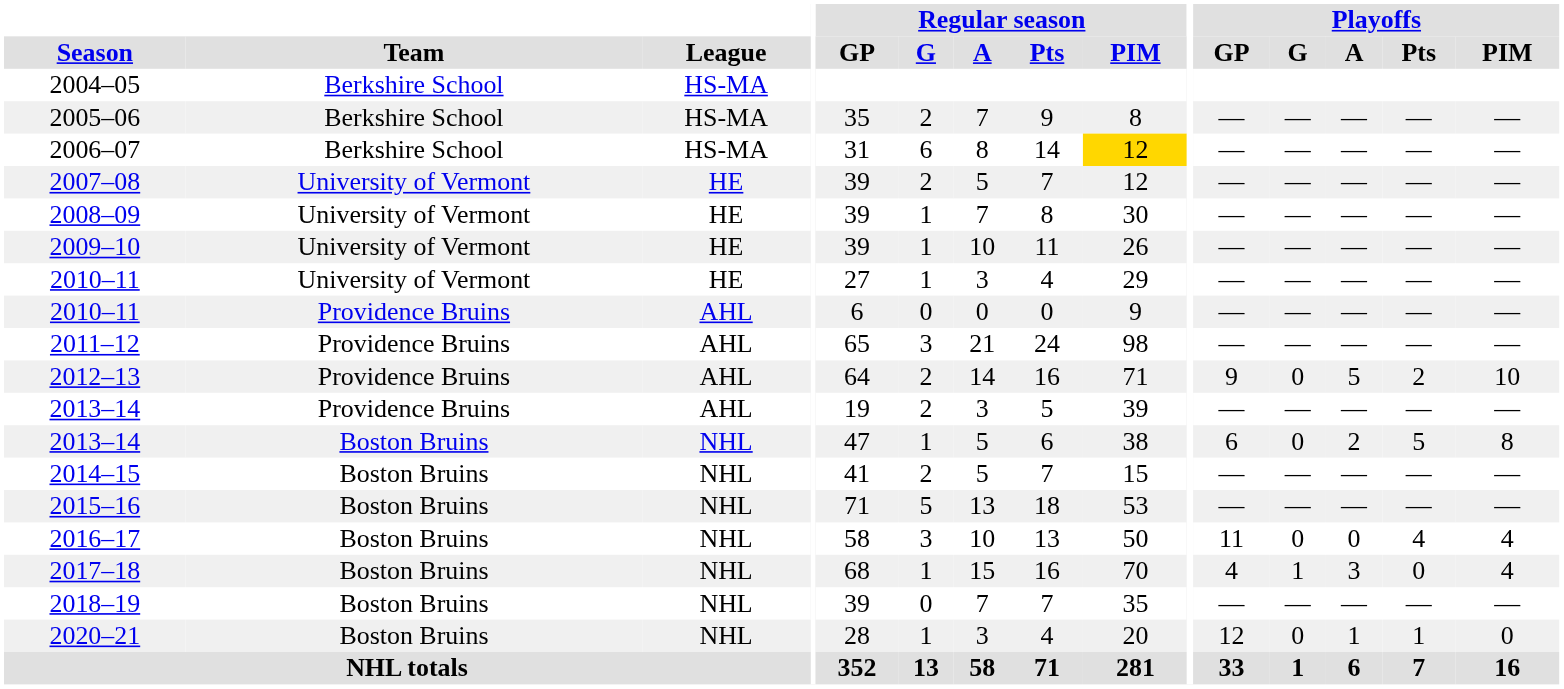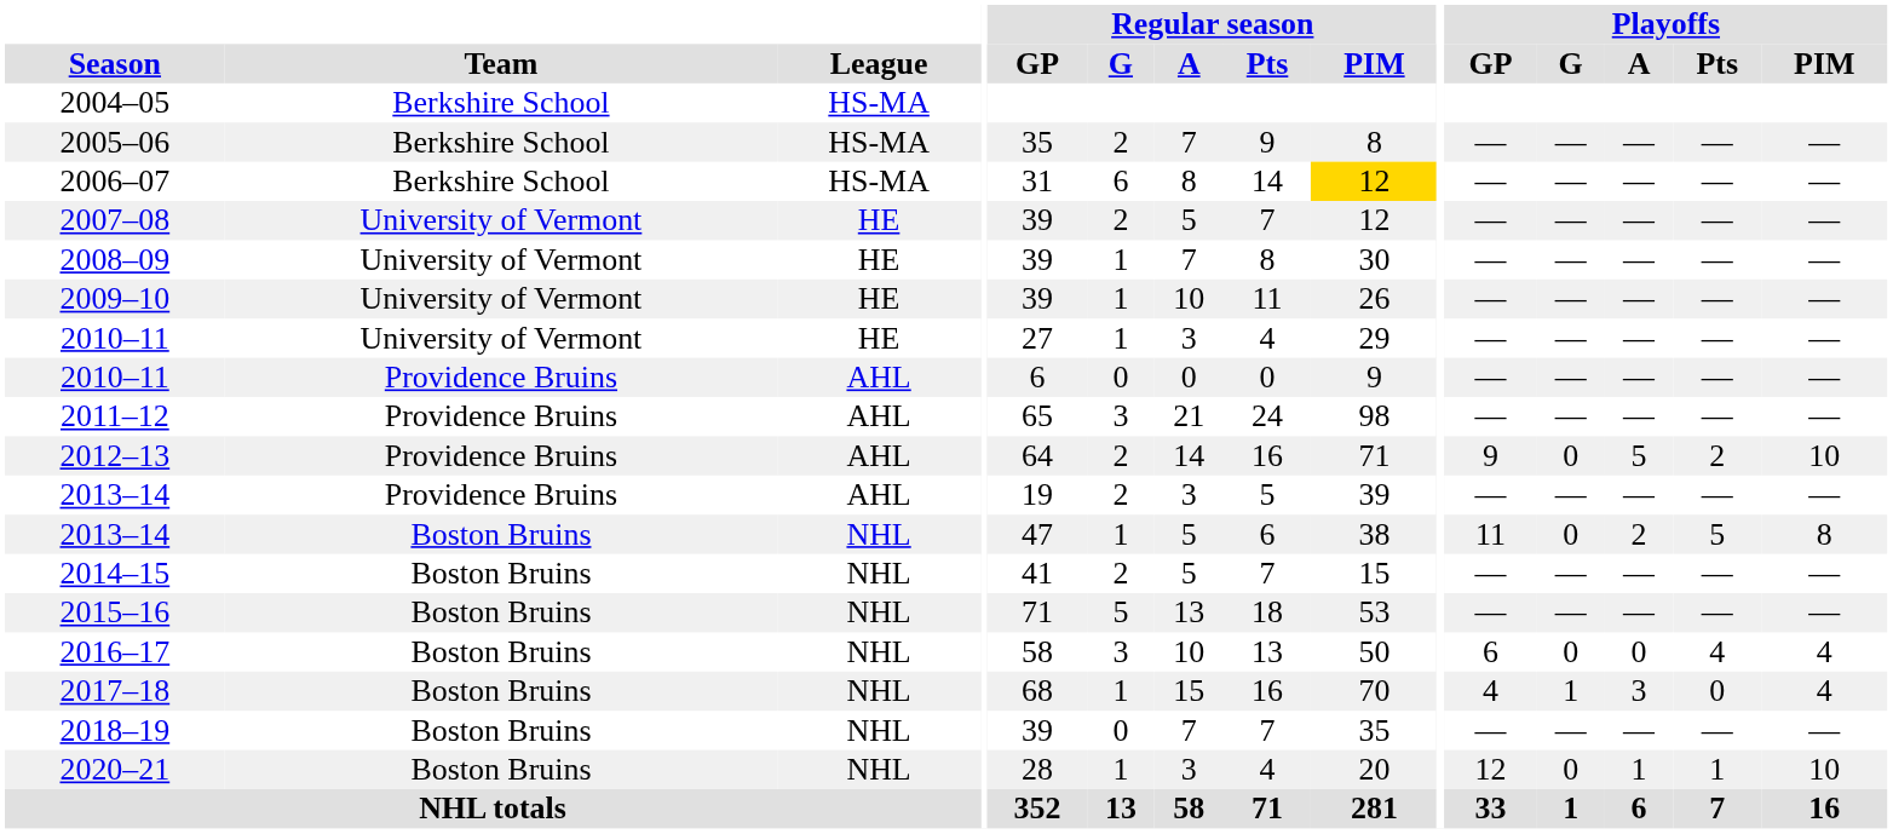 <table border="0" cellpadding="1" cellspacing="0" style="text-align:center; width:60em">
 <tr bgcolor="#e0e0e0">
 <th colspan="3"  bgcolor="#ffffff"></th>
 <th rowspan="99" bgcolor="#ffffff"></th>
 <th colspan="5"><a href='#'>Regular season</a></th>
 <th rowspan="99" bgcolor="#ffffff"></th>
 <th colspan="5"><a href='#'>Playoffs</a></th>
 </tr>
 <tr bgcolor="#e0e0e0">
 <th><a href='#'>Season</a></th>
 <th>Team</th>
 <th>League</th>
 <th>GP</th>
 <th><a href='#'>G</a></th>
 <th><a href='#'>A</a></th>
 <th><a href='#'>Pts</a></th>
 <th><a href='#'>PIM</a></th>
 <th>GP</th>
 <th>G</th>
 <th>A</th>
 <th>Pts</th>
 <th>PIM</th>
 </tr>
 <tr>
 <td>2004–05</td>
 <td><a href='#'>Berkshire School</a></td>
 <td><a href='#'>HS-MA</a></td>
 <td></td>
 <td></td>
 <td></td>
 <td></td>
 <td></td>
 <td></td>
 <td></td>
 <td></td>
 <td></td>
 </tr>
 <tr bgcolor="#f0f0f0">
 <td>2005–06</td>
 <td>Berkshire School</td>
 <td>HS-MA</td>
 <td>35</td>
 <td>2</td>
 <td>7</td>
 <td>9</td>
 <td>8</td>
 <td>—</td>
 <td>—</td>
 <td>—</td>
 <td>—</td>
 <td>—</td>
 </tr>
 <tr>
 <td>2006–07</td>
 <td>Berkshire School</td>
 <td>HS-MA</td>
 <td>31</td>
 <td>6</td>
 <td>8</td>
 <td>14</td>
 <td style="background: gold;">12</td>
 <td>—</td>
 <td>—</td>
 <td>—</td>
 <td>—</td>
 <td>—</td>
 </tr>
 <tr bgcolor="#f0f0f0">
 <td><a href='#'>2007–08</a></td>
 <td><a href='#'>University of Vermont</a></td>
 <td><a href='#'>HE</a></td>
 <td>39</td>
 <td>2</td>
 <td>5</td>
 <td>7</td>
 <td>12</td>
 <td>—</td>
 <td>—</td>
 <td>—</td>
 <td>—</td>
 <td>—</td>
 </tr>
 <tr>
 <td><a href='#'>2008–09</a></td>
 <td>University of Vermont</td>
 <td>HE</td>
 <td>39</td>
 <td>1</td>
 <td>7</td>
 <td>8</td>
 <td>30</td>
 <td>—</td>
 <td>—</td>
 <td>—</td>
 <td>—</td>
 <td>—</td>
 </tr>
 <tr bgcolor="#f0f0f0">
 <td><a href='#'>2009–10</a></td>
 <td>University of Vermont</td>
 <td>HE</td>
 <td>39</td>
 <td>1</td>
 <td>10</td>
 <td>11</td>
 <td>26</td>
 <td>—</td>
 <td>—</td>
 <td>—</td>
 <td>—</td>
 <td>—</td>
 </tr>
 <tr>
 <td><a href='#'>2010–11</a></td>
 <td>University of Vermont</td>
 <td>HE</td>
 <td>27</td>
 <td>1</td>
 <td>3</td>
 <td>4</td>
 <td>29</td>
 <td>—</td>
 <td>—</td>
 <td>—</td>
 <td>—</td>
 <td>—</td>
 </tr>
 <tr bgcolor="#f0f0f0">
 <td><a href='#'>2010–11</a></td>
 <td><a href='#'>Providence Bruins</a></td>
 <td><a href='#'>AHL</a></td>
 <td>6</td>
 <td>0</td>
 <td>0</td>
 <td>0</td>
 <td>9</td>
 <td>—</td>
 <td>—</td>
 <td>—</td>
 <td>—</td>
 <td>—</td>
 </tr>
 <tr>
 <td><a href='#'>2011–12</a></td>
 <td>Providence Bruins</td>
 <td>AHL</td>
 <td>65</td>
 <td>3</td>
 <td>21</td>
 <td>24</td>
 <td>98</td>
 <td>—</td>
 <td>—</td>
 <td>—</td>
 <td>—</td>
 <td>—</td>
 </tr>
 <tr bgcolor="#f0f0f0">
 <td><a href='#'>2012–13</a></td>
 <td>Providence Bruins</td>
 <td>AHL</td>
 <td>64</td>
 <td>2</td>
 <td>14</td>
 <td>16</td>
 <td>71</td>
 <td>9</td>
 <td>0</td>
 <td>5</td>
 <td>2</td>
 <td>10</td>
 </tr>
 <tr>
 <td><a href='#'>2013–14</a></td>
 <td>Providence Bruins</td>
 <td>AHL</td>
 <td>19</td>
 <td>2</td>
 <td>3</td>
 <td>5</td>
 <td>39</td>
 <td>—</td>
 <td>—</td>
 <td>—</td>
 <td>—</td>
 <td>—</td>
 </tr>
 <tr bgcolor="#f0f0f0">
 <td><a href='#'>2013–14</a></td>
 <td><a href='#'>Boston Bruins</a></td>
 <td><a href='#'>NHL</a></td>
 <td>47</td>
 <td>1</td>
 <td>5</td>
 <td>6</td>
 <td>38</td>
-<td>6</td>
+<td>11</td>
 <td>0</td>
 <td>2</td>
 <td>5</td>
 <td>8</td>
 </tr>
 <tr>
 <td><a href='#'>2014–15</a></td>
 <td>Boston Bruins</td>
 <td>NHL</td>
 <td>41</td>
 <td>2</td>
 <td>5</td>
 <td>7</td>
 <td>15</td>
 <td>—</td>
 <td>—</td>
 <td>—</td>
 <td>—</td>
 <td>—</td>
 </tr>
 <tr bgcolor="#f0f0f0">
 <td><a href='#'>2015–16</a></td>
 <td>Boston Bruins</td>
 <td>NHL</td>
 <td>71</td>
 <td>5</td>
 <td>13</td>
 <td>18</td>
 <td>53</td>
 <td>—</td>
 <td>—</td>
 <td>—</td>
 <td>—</td>
 <td>—</td>
 </tr>
 <tr>
 <td><a href='#'>2016–17</a></td>
 <td>Boston Bruins</td>
 <td>NHL</td>
 <td>58</td>
 <td>3</td>
 <td>10</td>
 <td>13</td>
 <td>50</td>
-<td>11</td>
+<td>6</td>
 <td>0</td>
 <td>0</td>
 <td>4</td>
 <td>4</td>
 </tr>
 <tr bgcolor="#f0f0f0">
 <td><a href='#'>2017–18</a></td>
 <td>Boston Bruins</td>
 <td>NHL</td>
 <td>68</td>
 <td>1</td>
 <td>15</td>
 <td>16</td>
 <td>70</td>
 <td>4</td>
 <td>1</td>
 <td>3</td>
 <td>0</td>
 <td>4</td>
 </tr>
 <tr>
 <td><a href='#'>2018–19</a></td>
 <td>Boston Bruins</td>
 <td>NHL</td>
 <td>39</td>
 <td>0</td>
 <td>7</td>
 <td>7</td>
 <td>35</td>
 <td>—</td>
 <td>—</td>
 <td>—</td>
 <td>—</td>
 <td>—</td>
 </tr>
 <tr bgcolor="#f0f0f0">
 <td><a href='#'>2020–21</a></td>
 <td>Boston Bruins</td>
 <td>NHL</td>
 <td>28</td>
 <td>1</td>
 <td>3</td>
 <td>4</td>
 <td>20</td>
 <td>12</td>
 <td>0</td>
 <td>1</td>
 <td>1</td>
-<td>0</td>
+<td>10</td>
 </tr>
 <tr bgcolor="#e0e0e0">
 <th colspan="3">NHL totals</th>
 <th>352</th>
 <th>13</th>
 <th>58</th>
 <th>71</th>
 <th>281</th>
 <th>33</th>
 <th>1</th>
 <th>6</th>
 <th>7</th>
 <th>16</th>
 </tr>
 </table>
